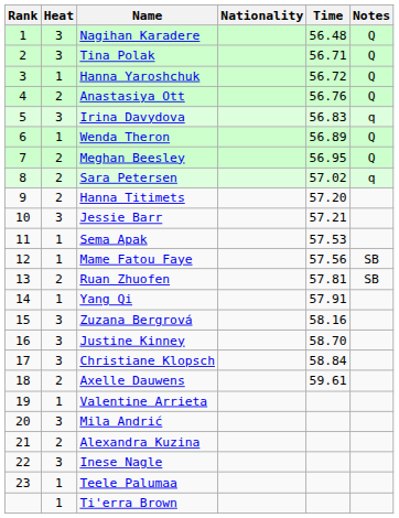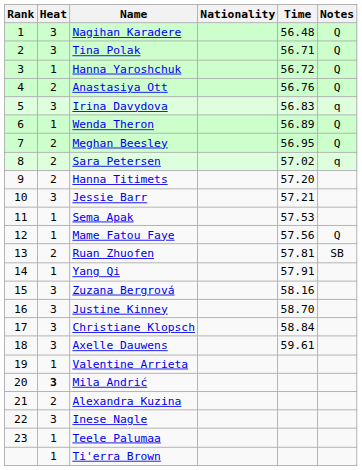 <table class="wikitable sortable" style="text-align:center">
 <tr>
 <th>Rank</th>
 <th>Heat</th>
 <th>Name</th>
 <th>Nationality</th>
 <th>Time</th>
 <th>Notes</th>
 </tr>
 <tr bgcolor=ccffcc>
 <td>1</td>
 <td>3</td>
 <td align=left><a href='#'>Nagihan Karadere</a></td>
 <td align=left></td>
 <td>56.48</td>
 <td>Q</td>
 </tr>
 <tr bgcolor=ccffcc>
 <td>2</td>
 <td>3</td>
 <td align=left><a href='#'>Tina Polak</a></td>
 <td align=left></td>
 <td>56.71</td>
 <td>Q</td>
 </tr>
 <tr bgcolor=ccffcc>
 <td>3</td>
 <td>1</td>
 <td align=left><a href='#'>Hanna Yaroshchuk</a></td>
 <td align=left></td>
 <td>56.72</td>
 <td>Q</td>
 </tr>
 <tr bgcolor=ccffcc>
 <td>4</td>
 <td>2</td>
 <td align=left><a href='#'>Anastasiya Ott</a></td>
 <td align=left></td>
 <td>56.76</td>
 <td>Q</td>
 </tr>
 <tr bgcolor=ddffdd>
 <td>5</td>
 <td>3</td>
 <td align=left><a href='#'>Irina Davydova</a></td>
 <td align=left></td>
 <td>56.83</td>
 <td>q</td>
 </tr>
 <tr bgcolor=ccffcc>
 <td>6</td>
 <td>1</td>
 <td align=left><a href='#'>Wenda Theron</a></td>
 <td align=left></td>
 <td>56.89</td>
 <td>Q</td>
 </tr>
 <tr bgcolor=ccffcc>
 <td>7</td>
 <td>2</td>
 <td align=left><a href='#'>Meghan Beesley</a></td>
 <td align=left></td>
 <td>56.95</td>
 <td>Q</td>
 </tr>
 <tr bgcolor=ddffdd>
 <td>8</td>
 <td>2</td>
 <td align=left><a href='#'>Sara Petersen</a></td>
 <td align=left></td>
 <td>57.02</td>
 <td>q</td>
 </tr>
 <tr>
 <td>9</td>
 <td>2</td>
 <td align=left><a href='#'>Hanna Titimets</a></td>
 <td align=left></td>
 <td>57.20</td>
 <td></td>
 </tr>
 <tr>
 <td>10</td>
 <td>3</td>
 <td align=left><a href='#'>Jessie Barr</a></td>
 <td align=left></td>
 <td>57.21</td>
 <td></td>
 </tr>
 <tr>
 <td>11</td>
 <td>1</td>
 <td align=left><a href='#'>Sema Apak</a></td>
 <td align=left></td>
 <td>57.53</td>
 <td></td>
 </tr>
 <tr>
 <td>12</td>
 <td>1</td>
 <td align=left><a href='#'>Mame Fatou Faye</a></td>
 <td align=left></td>
 <td>57.56</td>
-<td>SB</td>
+<td>Q</td>
 </tr>
 <tr>
 <td>13</td>
 <td>2</td>
 <td align=left><a href='#'>Ruan Zhuofen</a></td>
 <td align=left></td>
 <td>57.81</td>
 <td>SB</td>
 </tr>
 <tr>
 <td>14</td>
 <td>1</td>
 <td align=left><a href='#'>Yang Qi</a></td>
 <td align=left></td>
 <td>57.91</td>
 <td></td>
 </tr>
 <tr>
 <td>15</td>
 <td>3</td>
 <td align=left><a href='#'>Zuzana Bergrová</a></td>
 <td align=left></td>
 <td>58.16</td>
 <td></td>
 </tr>
 <tr>
 <td>16</td>
 <td>3</td>
 <td align=left><a href='#'>Justine Kinney</a></td>
 <td align=left></td>
 <td>58.70</td>
 <td></td>
 </tr>
 <tr>
 <td>17</td>
 <td>3</td>
 <td align=left><a href='#'>Christiane Klopsch</a></td>
 <td align=left></td>
 <td>58.84</td>
 <td></td>
 </tr>
 <tr>
 <td>18</td>
-<td>2</td>
+<td>3</td>
 <td align=left><a href='#'>Axelle Dauwens</a></td>
 <td align=left></td>
 <td>59.61</td>
 <td></td>
 </tr>
 <tr>
 <td>19</td>
 <td>1</td>
 <td align=left><a href='#'>Valentine Arrieta</a></td>
 <td align=left></td>
 <td></td>
 <td></td>
 </tr>
 <tr>
 <td>20</td>
-<td>3</td>
+<td><strong>3</strong></td>
 <td align=left><a href='#'>Mila Andrić</a></td>
 <td align=left></td>
 <td></td>
 <td></td>
 </tr>
 <tr>
 <td>21</td>
 <td>2</td>
 <td align=left><a href='#'>Alexandra Kuzina</a></td>
 <td align=left></td>
 <td></td>
 <td></td>
 </tr>
 <tr>
 <td>22</td>
 <td>3</td>
 <td align=left><a href='#'>Inese Nagle</a></td>
 <td align=left></td>
 <td></td>
 <td></td>
 </tr>
 <tr>
 <td>23</td>
 <td>1</td>
 <td align=left><a href='#'>Teele Palumaa</a></td>
 <td align=left></td>
 <td></td>
 <td></td>
 </tr>
 <tr>
 <td></td>
 <td>1</td>
 <td align=left><a href='#'>Ti'erra Brown</a></td>
 <td align=left></td>
 <td></td>
 <td></td>
 </tr>
 </table>
